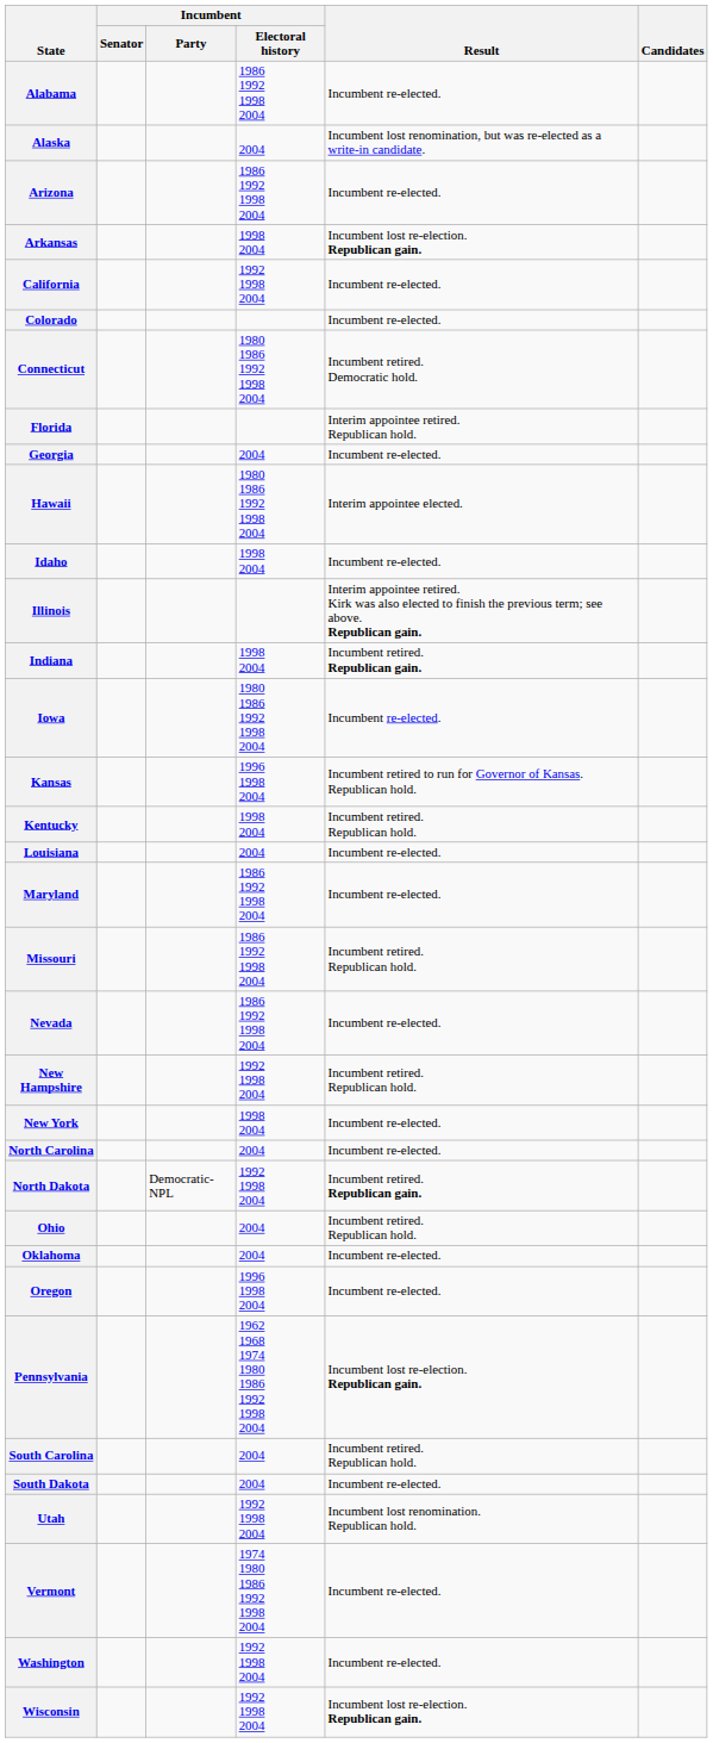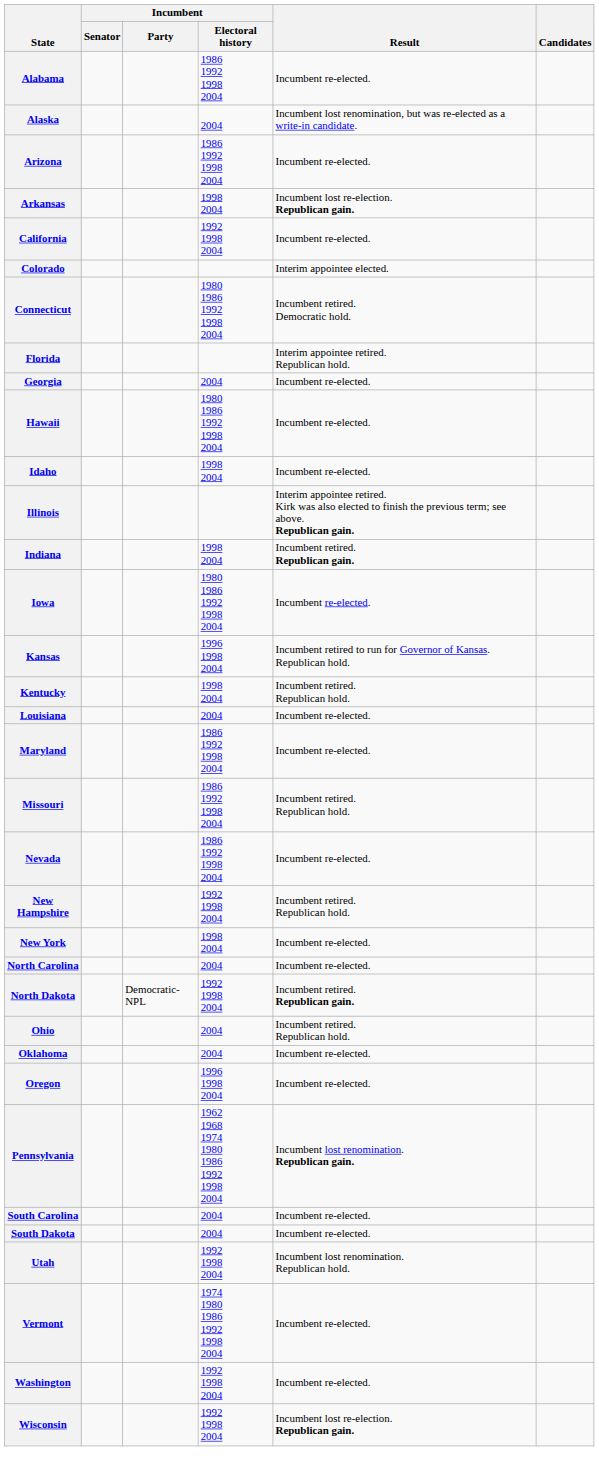 <table class="wikitable sortable">
 <tr valign=bottom>
 <th rowspan=2>State</th>
 <th colspan=3>Incumbent</th>
 <th rowspan=2>Result</th>
 <th rowspan=2 class=unsortable>Candidates</th>
 </tr>
 <tr>
 <th>Senator</th>
 <th>Party</th>
 <th>Electoral history</th>
 </tr>
 <tr>
 <th><a href='#'>Alabama</a></th>
 <td></td>
 <td></td>
 <td nowrap><a href='#'>1986</a><br><a href='#'>1992</a><br><a href='#'>1998</a><br><a href='#'>2004</a></td>
 <td>Incumbent re-elected.</td>
 <td nowrap></td>
 </tr>
 <tr>
 <th><a href='#'>Alaska</a></th>
 <td></td>
 <td></td>
 <td nowrap><br><a href='#'>2004</a></td>
 <td>Incumbent lost renomination, but was re-elected as a <a href='#'>write-in candidate</a>.</td>
 <td nowrap></td>
 </tr>
 <tr>
 <th><a href='#'>Arizona</a></th>
 <td></td>
 <td></td>
 <td nowrap><a href='#'>1986</a><br><a href='#'>1992</a><br><a href='#'>1998</a><br><a href='#'>2004</a></td>
 <td>Incumbent re-elected.</td>
 <td nowrap></td>
 </tr>
 <tr>
 <th><a href='#'>Arkansas</a></th>
 <td></td>
 <td></td>
 <td nowrap><a href='#'>1998</a><br><a href='#'>2004</a></td>
 <td>Incumbent lost re-election.<br><strong>Republican gain.</strong></td>
 <td nowrap></td>
 </tr>
 <tr>
 <th><a href='#'>California</a></th>
 <td></td>
 <td></td>
 <td nowrap><a href='#'>1992</a><br><a href='#'>1998</a><br><a href='#'>2004</a></td>
 <td>Incumbent re-elected.</td>
 <td nowrap></td>
 </tr>
 <tr>
 <th><a href='#'>Colorado</a></th>
 <td></td>
 <td></td>
 <td nowrap></td>
-<td>Incumbent re-elected.</td>
+<td>Interim appointee elected.</td>
 <td nowrap></td>
 </tr>
 <tr>
 <th><a href='#'>Connecticut</a></th>
 <td></td>
 <td></td>
 <td nowrap><a href='#'>1980</a><br><a href='#'>1986</a><br><a href='#'>1992</a><br><a href='#'>1998</a><br><a href='#'>2004</a></td>
 <td>Incumbent retired.<br>Democratic hold.</td>
 <td nowrap></td>
 </tr>
 <tr>
 <th><a href='#'>Florida</a></th>
 <td></td>
 <td></td>
 <td></td>
 <td>Interim appointee retired.<br>Republican hold.</td>
 <td nowrap></td>
 </tr>
 <tr>
 <th><a href='#'>Georgia</a></th>
 <td></td>
 <td></td>
 <td nowrap><a href='#'>2004</a></td>
 <td>Incumbent re-elected.</td>
 <td nowrap></td>
 </tr>
 <tr>
 <th><a href='#'>Hawaii</a></th>
 <td></td>
 <td></td>
 <td nowrap><a href='#'>1980</a><br><a href='#'>1986</a><br><a href='#'>1992</a><br><a href='#'>1998</a><br><a href='#'>2004</a></td>
-<td>Interim appointee elected.</td>
+<td>Incumbent re-elected.</td>
 <td nowrap></td>
 </tr>
 <tr>
 <th><a href='#'>Idaho</a></th>
 <td></td>
 <td></td>
 <td nowrap><a href='#'>1998</a><br><a href='#'>2004</a></td>
 <td>Incumbent re-elected.</td>
 <td nowrap></td>
 </tr>
 <tr>
 <th><a href='#'>Illinois</a></th>
 <td></td>
 <td></td>
 <td></td>
 <td>Interim appointee retired.<br>Kirk was also elected to finish the previous term; see above.<br><strong>Republican gain.</strong></td>
 <td nowrap></td>
 </tr>
 <tr>
 <th><a href='#'>Indiana</a></th>
 <td></td>
 <td></td>
 <td nowrap><a href='#'>1998</a><br><a href='#'>2004</a></td>
 <td>Incumbent retired.<br><strong>Republican gain.</strong></td>
 <td nowrap></td>
 </tr>
 <tr>
 <th><a href='#'>Iowa</a></th>
 <td></td>
 <td></td>
 <td nowrap><a href='#'>1980</a><br><a href='#'>1986</a><br><a href='#'>1992</a><br><a href='#'>1998</a><br><a href='#'>2004</a></td>
 <td>Incumbent <a href='#'>re-elected</a>.</td>
 <td nowrap></td>
 </tr>
 <tr>
 <th><a href='#'>Kansas</a></th>
 <td></td>
 <td></td>
 <td nowrap><a href='#'>1996 </a><br><a href='#'>1998</a><br><a href='#'>2004</a></td>
 <td>Incumbent retired to run for <a href='#'>Governor of Kansas</a>.<br>Republican hold.</td>
 <td nowrap></td>
 </tr>
 <tr>
 <th><a href='#'>Kentucky</a></th>
 <td></td>
 <td></td>
 <td nowrap><a href='#'>1998</a><br><a href='#'>2004</a></td>
 <td>Incumbent retired.<br>Republican hold.</td>
 <td nowrap></td>
 </tr>
 <tr>
 <th><a href='#'>Louisiana</a></th>
 <td></td>
 <td></td>
 <td nowrap><a href='#'>2004</a></td>
 <td>Incumbent re-elected.</td>
 <td nowrap></td>
 </tr>
 <tr>
 <th><a href='#'>Maryland</a></th>
 <td></td>
 <td></td>
 <td nowrap><a href='#'>1986</a><br><a href='#'>1992</a><br><a href='#'>1998</a><br><a href='#'>2004</a></td>
 <td>Incumbent re-elected.</td>
 <td nowrap></td>
 </tr>
 <tr>
 <th><a href='#'>Missouri</a></th>
 <td></td>
 <td></td>
 <td nowrap><a href='#'>1986</a><br><a href='#'>1992</a><br><a href='#'>1998</a><br><a href='#'>2004</a></td>
 <td>Incumbent retired.<br>Republican hold.</td>
 <td nowrap></td>
 </tr>
 <tr>
 <th><a href='#'>Nevada</a></th>
 <td></td>
 <td></td>
 <td nowrap><a href='#'>1986</a><br><a href='#'>1992</a><br><a href='#'>1998</a><br><a href='#'>2004</a></td>
 <td>Incumbent re-elected.</td>
 <td nowrap></td>
 </tr>
 <tr>
 <th><a href='#'>New Hampshire</a></th>
 <td></td>
 <td></td>
 <td nowrap><a href='#'>1992</a><br><a href='#'>1998</a><br><a href='#'>2004</a></td>
 <td>Incumbent retired.<br>Republican hold.</td>
 <td nowrap></td>
 </tr>
 <tr>
 <th><a href='#'>New York</a></th>
 <td></td>
 <td></td>
 <td nowrap><a href='#'>1998</a><br><a href='#'>2004</a></td>
 <td>Incumbent re-elected.</td>
 <td nowrap></td>
 </tr>
 <tr>
 <th><a href='#'>North Carolina</a></th>
 <td></td>
 <td></td>
 <td nowrap><a href='#'>2004</a></td>
 <td>Incumbent re-elected.</td>
 <td nowrap></td>
 </tr>
 <tr>
 <th><a href='#'>North Dakota</a></th>
 <td></td>
 <td>Democratic-NPL</td>
 <td nowrap><a href='#'>1992</a><br><a href='#'>1998</a><br><a href='#'>2004</a></td>
 <td>Incumbent retired.<br><strong>Republican gain.</strong></td>
 <td nowrap></td>
 </tr>
 <tr>
 <th><a href='#'>Ohio</a></th>
 <td></td>
 <td></td>
 <td nowrap><a href='#'>2004</a></td>
 <td>Incumbent retired.<br>Republican hold.</td>
 <td nowrap></td>
 </tr>
 <tr>
 <th><a href='#'>Oklahoma</a></th>
 <td></td>
 <td></td>
 <td nowrap><a href='#'>2004</a></td>
 <td>Incumbent re-elected.</td>
 <td nowrap></td>
 </tr>
 <tr>
 <th><a href='#'>Oregon</a></th>
 <td></td>
 <td></td>
 <td nowrap><a href='#'>1996 </a><br><a href='#'>1998</a><br><a href='#'>2004</a></td>
 <td>Incumbent re-elected.</td>
 <td nowrap></td>
 </tr>
 <tr>
 <th><a href='#'>Pennsylvania</a></th>
 <td></td>
 <td></td>
 <td nowrap><a href='#'>1962</a><br><a href='#'>1968</a><br><a href='#'>1974</a><br><a href='#'>1980</a><br><a href='#'>1986</a><br><a href='#'>1992</a><br><a href='#'>1998</a><br><a href='#'>2004</a></td>
-<td>Incumbent lost re-election.<br><strong>Republican gain.</strong></td>
+<td>Incumbent <a href='#'>lost renomination</a>.<br><strong>Republican gain.</strong></td>
 <td nowrap></td>
 </tr>
 <tr>
 <th><a href='#'>South Carolina</a></th>
 <td></td>
 <td></td>
 <td nowrap><a href='#'>2004</a></td>
-<td>Incumbent retired.<br>Republican hold.</td>
+<td>Incumbent re-elected.</td>
 <td nowrap></td>
 </tr>
 <tr>
 <th><a href='#'>South Dakota</a></th>
 <td></td>
 <td></td>
 <td nowrap><a href='#'>2004</a></td>
 <td>Incumbent re-elected.</td>
 <td nowrap></td>
 </tr>
 <tr>
 <th><a href='#'>Utah</a></th>
 <td></td>
 <td></td>
 <td nowrap><a href='#'>1992</a><br><a href='#'>1998</a><br><a href='#'>2004</a></td>
 <td>Incumbent lost renomination.<br>Republican hold.</td>
 <td nowrap></td>
 </tr>
 <tr>
 <th><a href='#'>Vermont</a></th>
 <td></td>
 <td></td>
 <td nowrap><a href='#'>1974</a><br><a href='#'>1980</a><br><a href='#'>1986</a><br><a href='#'>1992</a><br><a href='#'>1998</a><br><a href='#'>2004</a></td>
 <td>Incumbent re-elected.</td>
 <td nowrap></td>
 </tr>
 <tr>
 <th><a href='#'>Washington</a></th>
 <td></td>
 <td></td>
 <td nowrap><a href='#'>1992</a><br><a href='#'>1998</a><br><a href='#'>2004</a></td>
 <td>Incumbent re-elected.</td>
 <td nowrap></td>
 </tr>
 <tr>
 <th><a href='#'>Wisconsin</a></th>
 <td></td>
 <td></td>
 <td nowrap><a href='#'>1992</a><br><a href='#'>1998</a><br><a href='#'>2004</a></td>
 <td>Incumbent lost re-election.<br><strong>Republican gain.</strong></td>
 <td nowrap></td>
 </tr>
 </table>
